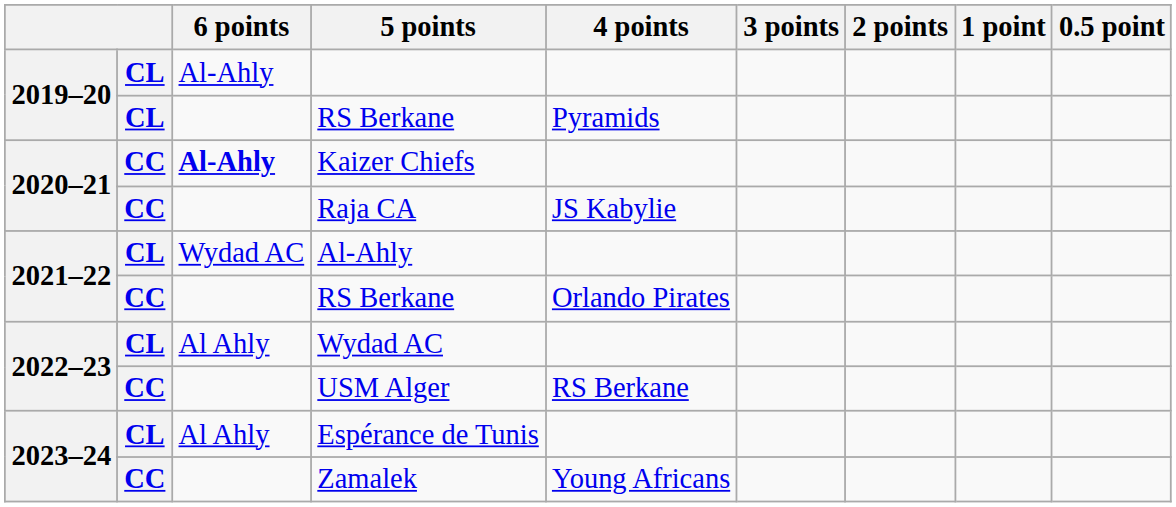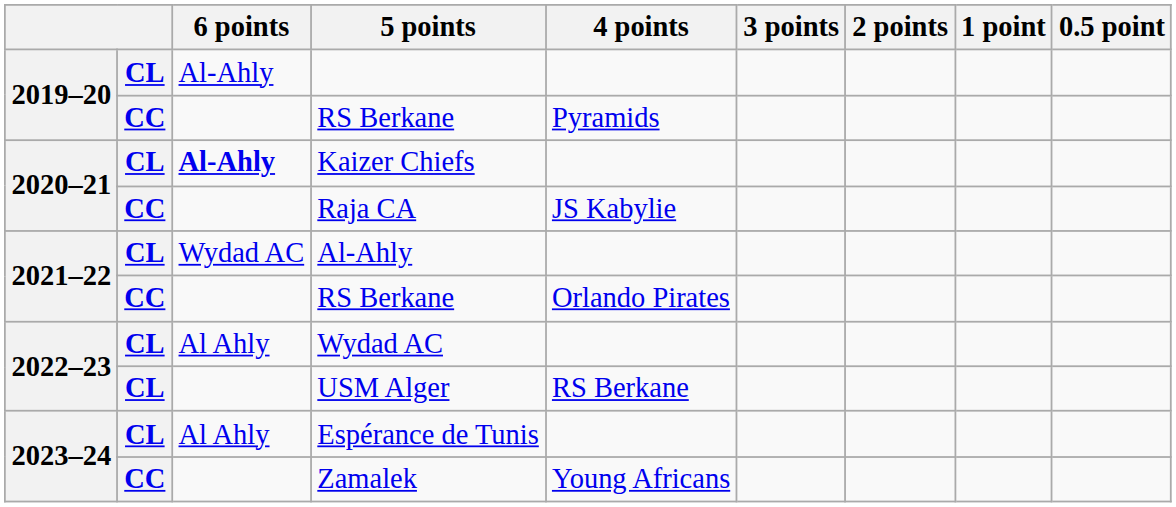 <table class="wikitable">
 <tr>
 <th colspan=2></th>
 <th>6 points</th>
 <th>5 points</th>
 <th>4 points</th>
 <th>3 points</th>
 <th>2 points</th>
 <th>1 point</th>
 <th>0.5 point</th>
 </tr>
 <tr>
 <th rowspan=2>2019–20</th>
 <th><a href='#'>CL</a></th>
 <td valign=top> <a href='#'>Al-Ahly</a></td>
 <td valign=top></td>
 <td valign=top></td>
 <td valign=top></td>
 <td valign=top></td>
 <td valign=top></td>
 <td valign=top> </td>
 </tr>
 <tr>
-<th><a href='#'>CL</a></th>
+<th><a href='#'>CC</a></th>
 <td valign=top> </td>
 <td valign=top> <a href='#'>RS Berkane</a></td>
 <td valign=top> <a href='#'>Pyramids</a></td>
 <td valign=top></td>
 <td valign=top></td>
 <td valign=top></td>
 <td valign=top></td>
 </tr>
 <tr>
 <th rowspan=2>2020–21</th>
-<th><a href='#'>CC</a></th>
+<th><a href='#'>CL</a></th>
 <td valign=top><strong> <a href='#'>Al-Ahly</a></strong></td>
 <td valign=top> <a href='#'>Kaizer Chiefs</a></td>
 <td valign=top></td>
 <td valign=top></td>
 <td valign=top></td>
 <td valign=top></td>
 <td valign=top> </td>
 </tr>
 <tr>
 <th><a href='#'>CC</a></th>
 <td valign=top> </td>
 <td valign=top> <a href='#'>Raja CA</a></td>
 <td valign=top> <a href='#'>JS Kabylie</a></td>
 <td valign=top></td>
 <td valign=top></td>
 <td valign=top></td>
 <td valign=top></td>
 </tr>
 <tr>
 <th rowspan=2>2021–22</th>
 <th><a href='#'>CL</a></th>
 <td valign=top> <a href='#'>Wydad AC</a></td>
 <td valign=top> <a href='#'>Al-Ahly</a></td>
 <td valign=top></td>
 <td valign=top></td>
 <td valign=top></td>
 <td valign=top></td>
 <td valign=top> </td>
 </tr>
 <tr>
 <th><a href='#'>CC</a></th>
 <td valign=top> </td>
 <td valign=top> <a href='#'>RS Berkane</a></td>
 <td valign=top> <a href='#'>Orlando Pirates</a></td>
 <td valign=top></td>
 <td valign=top></td>
 <td valign=top></td>
 <td valign=top></td>
 </tr>
 <tr>
 <th rowspan=2>2022–23</th>
 <th><a href='#'>CL</a></th>
 <td valign=top> <a href='#'>Al Ahly</a></td>
 <td valign=top> <a href='#'>Wydad AC</a></td>
 <td valign=top></td>
 <td valign=top></td>
 <td valign=top></td>
 <td valign=top></td>
 <td valign=top> </td>
 </tr>
 <tr>
-<th><a href='#'>CC</a></th>
+<th><a href='#'>CL</a></th>
 <td valign=top> </td>
 <td valign=top> <a href='#'>USM Alger</a></td>
 <td valign=top> <a href='#'>RS Berkane</a></td>
 <td valign=top></td>
 <td valign=top></td>
 <td valign=top></td>
 <td valign=top></td>
 </tr>
 <tr>
 <th rowspan=2>2023–24</th>
 <th><a href='#'>CL</a></th>
 <td valign=top> <a href='#'>Al Ahly</a></td>
 <td valign=top> <a href='#'>Espérance de Tunis</a></td>
 <td valign=top></td>
 <td valign=top></td>
 <td valign=top></td>
 <td valign=top></td>
 <td valign=top> </td>
 </tr>
 <tr>
 <th><a href='#'>CC</a></th>
 <td valign=top> </td>
 <td valign=top> <a href='#'>Zamalek</a></td>
 <td valign=top> <a href='#'>Young Africans</a></td>
 <td valign=top></td>
 <td valign=top></td>
 <td valign=top></td>
 <td valign=top></td>
 </tr>
 </table>
